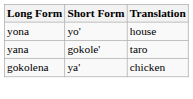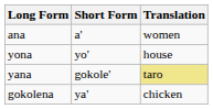 <table class="wikitable">
 <tr>
 <th>Long Form</th>
 <th>Short Form</th>
 <th>Translation</th>
+</tr>
+<tr>
+<td>ana</td>
+<td>a'</td>
+<td>women</td>
 </tr>
 <tr>
 <td>yona</td>
 <td>yo'</td>
 <td>house</td>
 </tr>
 <tr>
 <td>yana</td>
 <td>gokole'</td>
-<td>taro</td>
+<td style="background: khaki;">taro</td>
 </tr>
 <tr>
 <td>gokolena</td>
 <td>ya'</td>
 <td>chicken</td>
 </tr>
 </table>
